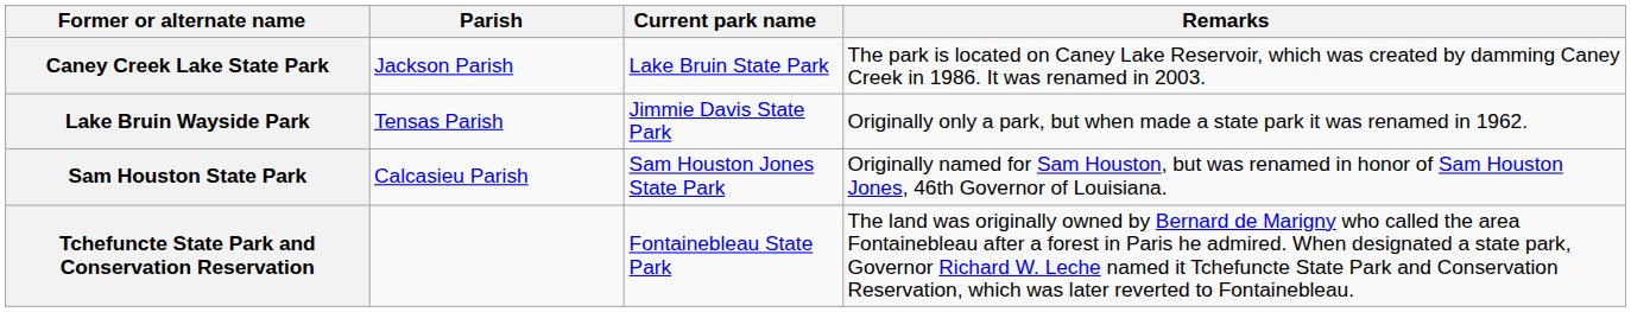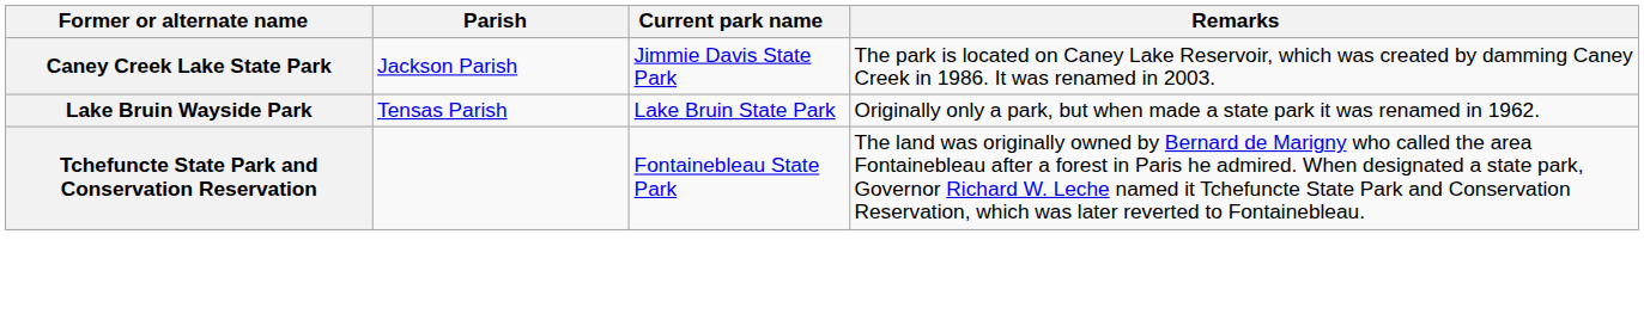 <table class="wikitable sortable plainrowheaders" style="width:100%">
 <tr>
 <th scope="col"  width="20%"><strong>Former or alternate name</strong>  </th>
 <th scope="col"  width="14%"><strong>Parish</strong>  </th>
 <th scope="col"  width="12%"><strong>Current park name</strong>   </th>
 <th scope="col"  width="43%" class="unsortable"><strong>Remarks</strong>   </th>
 </tr>
 <tr ->
 <th scope="row">Caney Creek Lake State Park</th>
 <td><a href='#'>Jackson Parish</a></td>
-<td><a href='#'>Lake Bruin State Park</a></td>
+<td><a href='#'>Jimmie Davis State Park</a></td>
 <td>The park is located on Caney Lake Reservoir, which was created by damming Caney Creek in 1986. It was renamed in 2003.</td>
 </tr>
 <tr ->
 <th scope="row">Lake Bruin Wayside Park</th>
 <td><a href='#'>Tensas Parish</a></td>
-<td><a href='#'>Jimmie Davis State Park</a></td>
+<td><a href='#'>Lake Bruin State Park</a></td>
 <td>Originally only a park, but when made a state park it was renamed in 1962.</td>
-</tr>
-<tr ->
-<th scope="row">Sam Houston State Park</th>
-<td><a href='#'>Calcasieu Parish</a></td>
-<td><a href='#'>Sam Houston Jones State Park</a></td>
-<td>Originally named for <a href='#'>Sam Houston</a>, but was renamed in honor of <a href='#'>Sam Houston Jones</a>, 46th Governor of Louisiana.</td>
 </tr>
 <tr ->
 <th scope="row">Tchefuncte State Park and Conservation Reservation</th>
 <td></td>
 <td><a href='#'>Fontainebleau State Park</a></td>
 <td>The land was originally owned by <a href='#'>Bernard de Marigny</a> who called the area Fontainebleau after a forest in Paris he admired.  When designated a state park, Governor <a href='#'>Richard W. Leche</a> named it Tchefuncte State Park and Conservation Reservation, which was later reverted to Fontainebleau.</td>
 </tr>
 </table>
